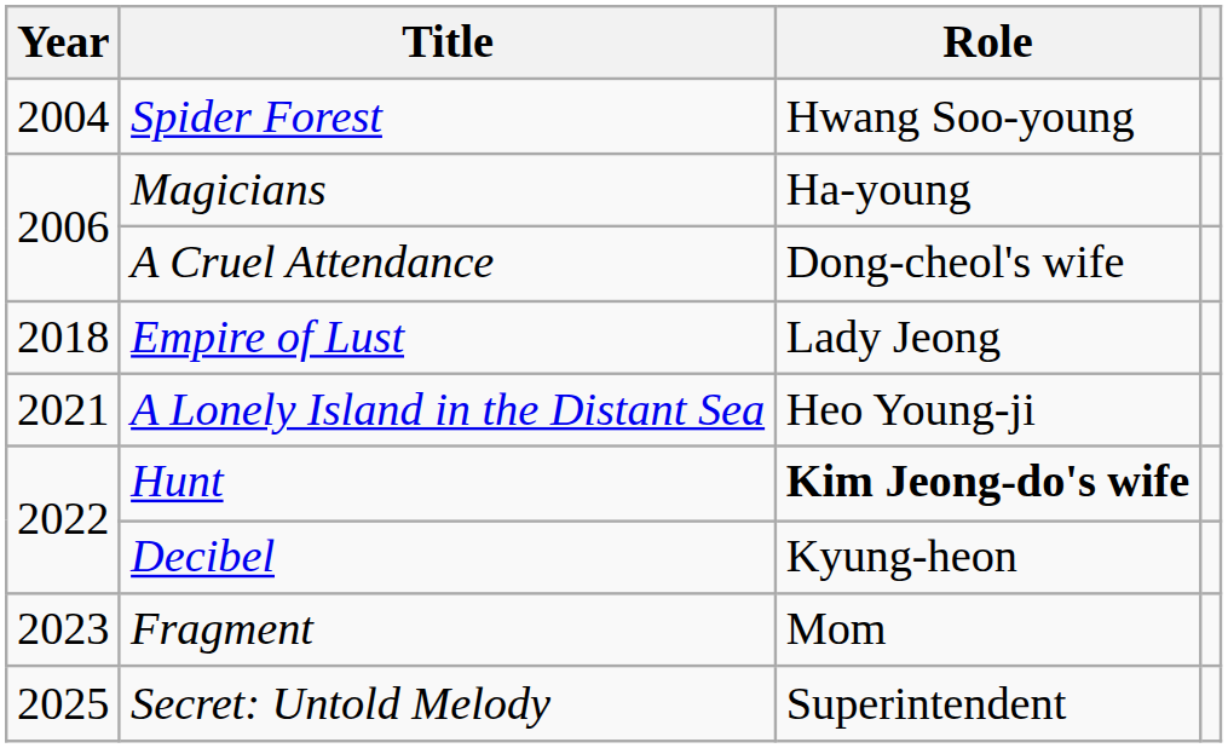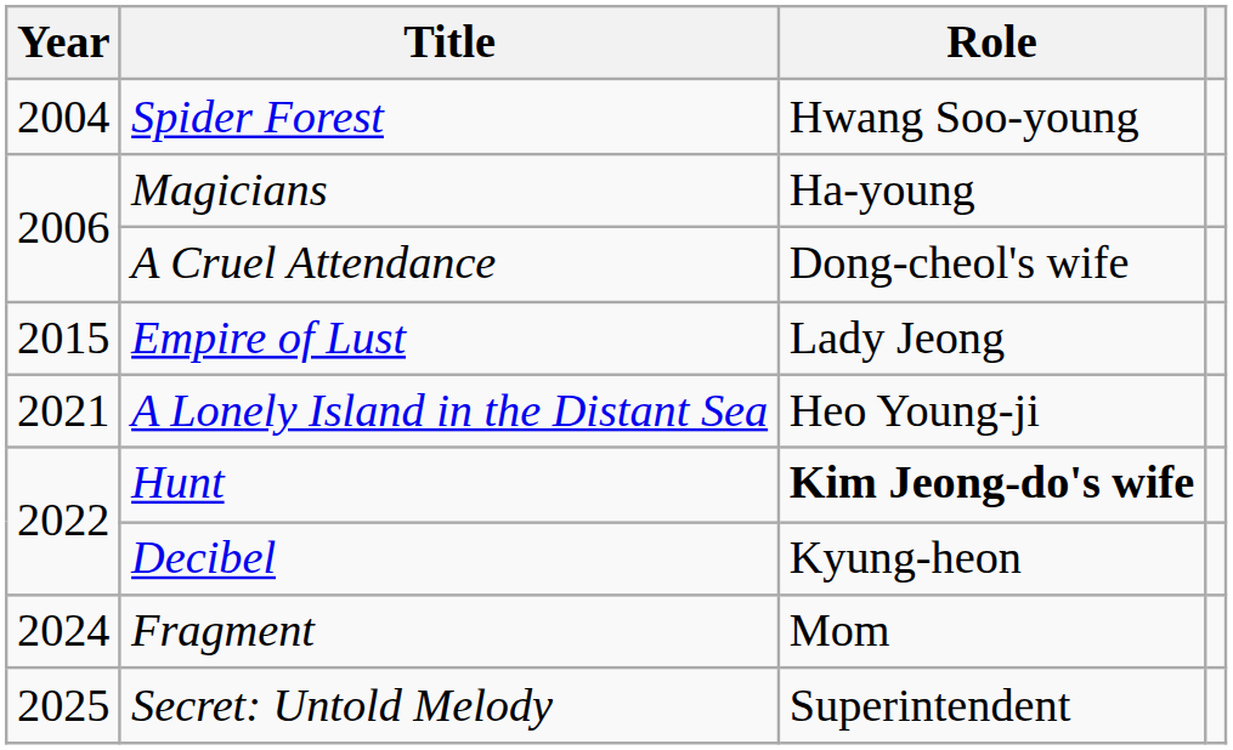 <table class="wikitable plainrowheaders">
 <tr>
 <th scope="col">Year</th>
 <th scope="col">Title</th>
 <th scope="col">Role</th>
 <th scope="col"></th>
 </tr>
 <tr>
 <td>2004</td>
 <td><em><a href='#'>Spider Forest</a></em></td>
 <td>Hwang Soo-young</td>
 <td></td>
 </tr>
 <tr>
 <td rowspan="2">2006</td>
 <td><em>Magicians</em></td>
 <td>Ha-young</td>
 <td></td>
 </tr>
 <tr>
 <td><em>A Cruel Attendance</em></td>
 <td>Dong-cheol's wife</td>
 <td></td>
 </tr>
 <tr>
-<td>2018</td>
+<td>2015</td>
 <td><em><a href='#'>Empire of Lust</a></em></td>
 <td>Lady Jeong</td>
 <td></td>
 </tr>
 <tr>
 <td>2021</td>
 <td><em><a href='#'>A Lonely Island in the Distant Sea</a></em></td>
 <td>Heo Young-ji</td>
 <td></td>
 </tr>
 <tr>
 <td rowspan="2">2022</td>
 <td><em><a href='#'>Hunt</a></em></td>
 <td><strong>Kim Jeong-do's wife</strong></td>
 <td></td>
 </tr>
 <tr>
 <td><em><a href='#'>Decibel</a></em></td>
 <td>Kyung-heon</td>
 <td></td>
 </tr>
 <tr>
-<td>2023</td>
+<td>2024</td>
 <td><em>Fragment</em></td>
 <td>Mom</td>
 <td></td>
 </tr>
 <tr>
 <td>2025</td>
 <td><em>Secret: Untold Melody</em></td>
 <td>Superintendent</td>
 <td></td>
 </tr>
 </table>
